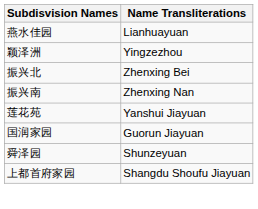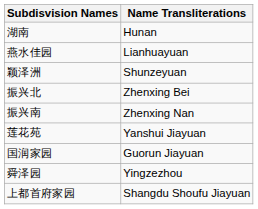 <table class="wikitable sortable">
 <tr>
 <th>Subdisvision Names</th>
 <th>Name Transliterations</th>
+</tr>
+<tr>
+<td>湖南</td>
+<td>Hunan</td>
 </tr>
 <tr>
 <td>燕水佳园</td>
 <td>Lianhuayuan</td>
 </tr>
 <tr>
 <td>颖泽洲</td>
-<td>Yingzezhou</td>
+<td>Shunzeyuan</td>
 </tr>
 <tr>
 <td>振兴北</td>
 <td>Zhenxing Bei</td>
 </tr>
 <tr>
 <td>振兴南</td>
 <td>Zhenxing Nan</td>
 </tr>
 <tr>
 <td>莲花苑</td>
 <td>Yanshui Jiayuan</td>
 </tr>
 <tr>
 <td>国润家园</td>
 <td>Guorun Jiayuan</td>
 </tr>
 <tr>
 <td>舜泽园</td>
-<td>Shunzeyuan</td>
+<td>Yingzezhou</td>
 </tr>
 <tr>
 <td>上都首府家园</td>
 <td>Shangdu Shoufu Jiayuan</td>
 </tr>
 </table>
